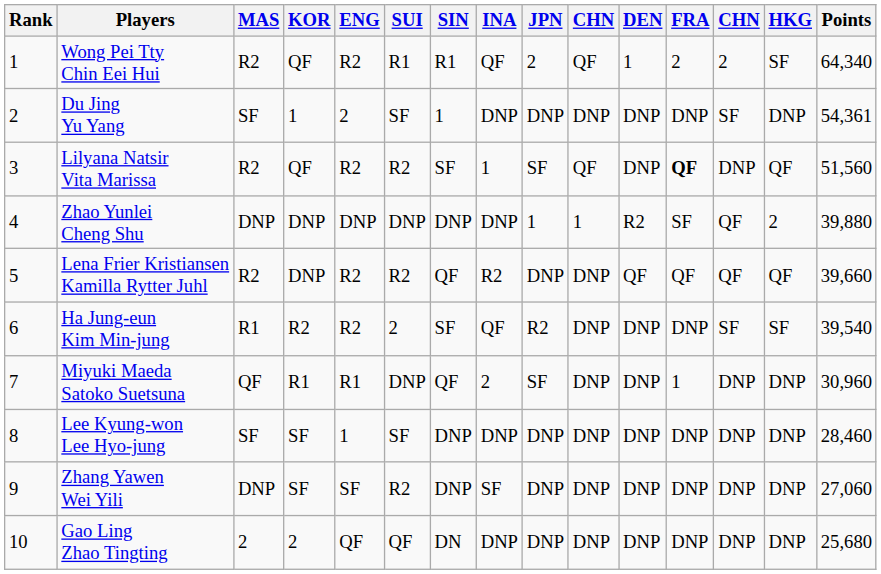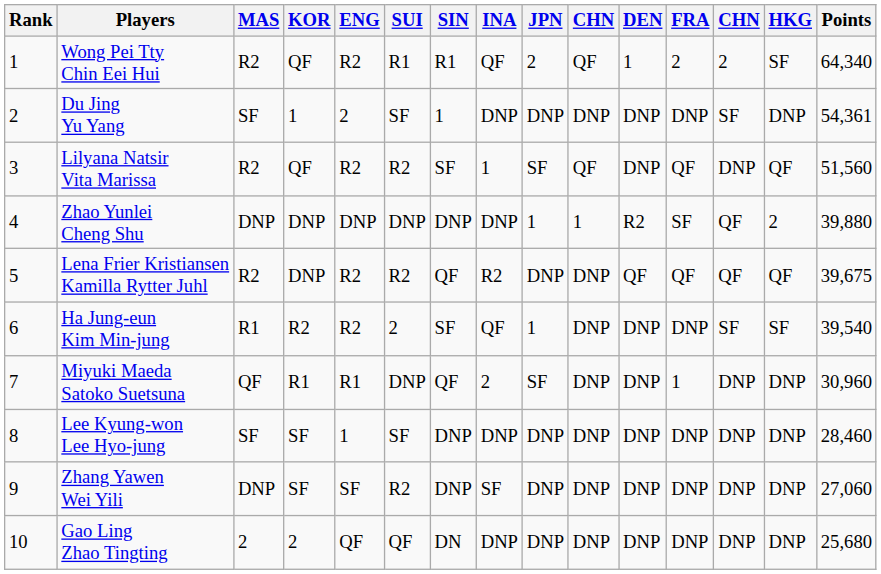 <table class=wikitable style="font-size:89%">
 <tr>
 <th>Rank</th>
 <th>Players</th>
 <th><a href='#'>MAS</a></th>
 <th><a href='#'>KOR</a></th>
 <th><a href='#'>ENG</a></th>
 <th><a href='#'>SUI</a></th>
 <th><a href='#'>SIN</a></th>
 <th><a href='#'>INA</a></th>
 <th><a href='#'>JPN</a></th>
 <th><a href='#'>CHN</a></th>
 <th><a href='#'>DEN</a></th>
 <th><a href='#'>FRA</a></th>
 <th><a href='#'>CHN</a></th>
 <th><a href='#'>HKG</a></th>
 <th>Points</th>
 </tr>
 <tr>
 <td>1</td>
 <td> <a href='#'>Wong Pei Tty</a> <br>  <a href='#'>Chin Eei Hui</a></td>
 <td>R2</td>
 <td>QF</td>
 <td>R2</td>
 <td>R1</td>
 <td>R1</td>
 <td>QF</td>
 <td>2</td>
 <td>QF</td>
 <td>1</td>
 <td>2</td>
 <td>2</td>
 <td>SF</td>
 <td>64,340</td>
 </tr>
 <tr>
 <td>2</td>
 <td> <a href='#'>Du Jing</a> <br>  <a href='#'>Yu Yang</a></td>
 <td>SF</td>
 <td>1</td>
 <td>2</td>
 <td>SF</td>
 <td>1</td>
 <td>DNP</td>
 <td>DNP</td>
 <td>DNP</td>
 <td>DNP</td>
 <td>DNP</td>
 <td>SF</td>
 <td>DNP</td>
 <td>54,361</td>
 </tr>
 <tr>
 <td>3</td>
 <td> <a href='#'>Lilyana Natsir</a> <br>  <a href='#'>Vita Marissa</a></td>
 <td>R2</td>
 <td>QF</td>
 <td>R2</td>
 <td>R2</td>
 <td>SF</td>
 <td>1</td>
 <td>SF</td>
 <td>QF</td>
 <td>DNP</td>
-<td><strong>QF</strong></td>
+<td>QF</td>
 <td>DNP</td>
 <td>QF</td>
 <td>51,560</td>
 </tr>
 <tr>
 <td>4</td>
 <td> <a href='#'>Zhao Yunlei</a> <br>  <a href='#'>Cheng Shu</a></td>
 <td>DNP</td>
 <td>DNP</td>
 <td>DNP</td>
 <td>DNP</td>
 <td>DNP</td>
 <td>DNP</td>
 <td>1</td>
 <td>1</td>
 <td>R2</td>
 <td>SF</td>
 <td>QF</td>
 <td>2</td>
 <td>39,880</td>
 </tr>
 <tr>
 <td>5</td>
 <td> <a href='#'>Lena Frier Kristiansen</a> <br>  <a href='#'>Kamilla Rytter Juhl</a></td>
 <td>R2</td>
 <td>DNP</td>
 <td>R2</td>
 <td>R2</td>
 <td>QF</td>
 <td>R2</td>
 <td>DNP</td>
 <td>DNP</td>
 <td>QF</td>
 <td>QF</td>
 <td>QF</td>
 <td>QF</td>
-<td>39,660</td>
+<td>39,675</td>
 </tr>
 <tr>
 <td>6</td>
 <td> <a href='#'>Ha Jung-eun</a> <br>  <a href='#'>Kim Min-jung</a></td>
 <td>R1</td>
 <td>R2</td>
 <td>R2</td>
 <td>2</td>
 <td>SF</td>
 <td>QF</td>
-<td>R2</td>
+<td>1</td>
 <td>DNP</td>
 <td>DNP</td>
 <td>DNP</td>
 <td>SF</td>
 <td>SF</td>
 <td>39,540</td>
 </tr>
 <tr>
 <td>7</td>
 <td> <a href='#'>Miyuki Maeda</a> <br>  <a href='#'>Satoko Suetsuna</a></td>
 <td>QF</td>
 <td>R1</td>
 <td>R1</td>
 <td>DNP</td>
 <td>QF</td>
 <td>2</td>
 <td>SF</td>
 <td>DNP</td>
 <td>DNP</td>
 <td>1</td>
 <td>DNP</td>
 <td>DNP</td>
 <td>30,960</td>
 </tr>
 <tr>
 <td>8</td>
 <td> <a href='#'>Lee Kyung-won</a> <br>  <a href='#'>Lee Hyo-jung</a></td>
 <td>SF</td>
 <td>SF</td>
 <td>1</td>
 <td>SF</td>
 <td>DNP</td>
 <td>DNP</td>
 <td>DNP</td>
 <td>DNP</td>
 <td>DNP</td>
 <td>DNP</td>
 <td>DNP</td>
 <td>DNP</td>
 <td>28,460</td>
 </tr>
 <tr>
 <td>9</td>
 <td> <a href='#'>Zhang Yawen</a> <br>  <a href='#'>Wei Yili</a></td>
 <td>DNP</td>
 <td>SF</td>
 <td>SF</td>
 <td>R2</td>
 <td>DNP</td>
 <td>SF</td>
 <td>DNP</td>
 <td>DNP</td>
 <td>DNP</td>
 <td>DNP</td>
 <td>DNP</td>
 <td>DNP</td>
 <td>27,060</td>
 </tr>
 <tr>
 <td>10</td>
 <td> <a href='#'>Gao Ling</a> <br>  <a href='#'>Zhao Tingting</a></td>
 <td>2</td>
 <td>2</td>
 <td>QF</td>
 <td>QF</td>
 <td>DN</td>
 <td>DNP</td>
 <td>DNP</td>
 <td>DNP</td>
 <td>DNP</td>
 <td>DNP</td>
 <td>DNP</td>
 <td>DNP</td>
 <td>25,680</td>
 </tr>
 </table>
